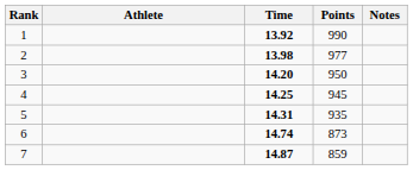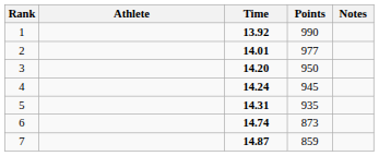 <table class="wikitable" style="text-align:center">
 <tr>
 <th width=40>Rank</th>
 <th width=250>Athlete</th>
 <th width=80>Time</th>
 <th width=55>Points</th>
 <th width=50>Notes</th>
 </tr>
 <tr>
 <td>1</td>
 <td align=left></td>
 <td><strong>13.92</strong></td>
 <td>990</td>
 <td></td>
 </tr>
 <tr>
 <td>2</td>
 <td align=left></td>
-<td><strong>13.98</strong></td>
+<td><strong>14.01</strong></td>
 <td>977</td>
 <td></td>
 </tr>
 <tr>
 <td>3</td>
 <td align=left></td>
 <td><strong>14.20</strong></td>
 <td>950</td>
 <td></td>
 </tr>
 <tr>
 <td>4</td>
 <td align=left></td>
-<td><strong>14.25</strong></td>
+<td><strong>14.24</strong></td>
 <td>945</td>
 <td></td>
 </tr>
 <tr>
 <td>5</td>
 <td align=left></td>
 <td><strong>14.31</strong></td>
 <td>935</td>
 <td></td>
 </tr>
 <tr>
 <td>6</td>
 <td align=left></td>
 <td><strong>14.74</strong></td>
 <td>873</td>
 <td></td>
 </tr>
 <tr>
 <td>7</td>
 <td align=left></td>
 <td><strong>14.87</strong></td>
 <td>859</td>
 <td></td>
 </tr>
 </table>
